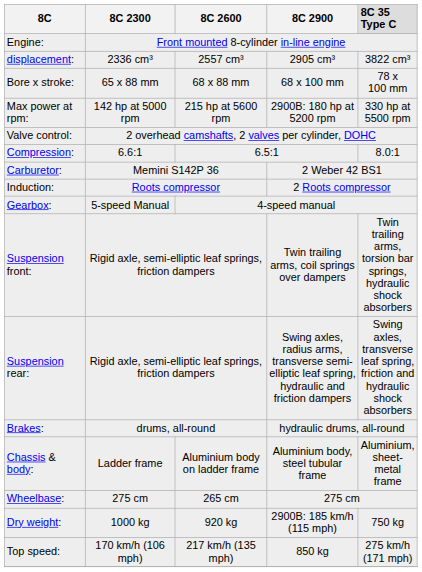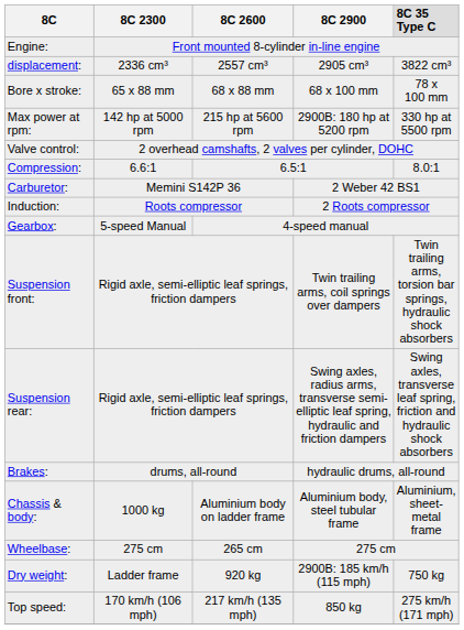 <table class="prettytable">
 <tr ---- bgcolor="#DDDDDD">
 <th width="20%">8C</th>
 <th width="25%">8C 2300</th>
 <th width="25%">8C 2600</th>
 <th width="25%">8C 2900</th>
 <td><strong>8C 35 Type C</strong></td>
 </tr>
 <tr ---- bgcolor="#EEEEEE">
 <td>Engine: </td>
 <td colspan="4" align="center"><a href='#'>Front mounted</a> 8-cylinder <a href='#'>in-line engine</a></td>
 </tr>
 <tr ---- bgcolor="#EEEEEE">
 <td><a href='#'>displacement</a>: </td>
 <td align="center">2336 cm³</td>
 <td align="center">2557 cm³</td>
 <td align="center">2905 cm³</td>
 <td align="center">3822 cm³</td>
 </tr>
 <tr ---- bgcolor="#EEEEEE">
 <td>Bore x stroke: </td>
 <td align="center">65 x 88 mm</td>
 <td align="center">68 x 88 mm</td>
 <td align="center">68 x 100 mm</td>
 <td align="center">78 x 100 mm</td>
 </tr>
 <tr ---- bgcolor="#EEEEEE">
 <td>Max power at rpm: </td>
 <td align="center">142 hp at 5000 rpm</td>
 <td align="center">215 hp at 5600 rpm</td>
 <td align="center">2900B: 180 hp at 5200 rpm</td>
 <td align="center">330 hp at 5500 rpm</td>
 </tr>
 <tr ---- bgcolor="#EEEEEE">
 <td>Valve control: </td>
 <td colspan="4" align="center">2 overhead <a href='#'>camshafts</a>, 2 <a href='#'>valves</a> per cylinder, <a href='#'>DOHC</a></td>
 </tr>
 <tr ---- bgcolor="#EEEEEE">
 <td><a href='#'>Compression</a>: </td>
 <td align="center">6.6:1</td>
 <td colspan="2" align="center">6.5:1</td>
 <td align="center">8.0:1</td>
 </tr>
 <tr ---- bgcolor="#EEEEEE">
 <td><a href='#'>Carburetor</a>: </td>
 <td colspan="2" align="center">Memini S142P 36</td>
 <td colspan="2" align="center">2 Weber 42 BS1</td>
 </tr>
 <tr ---- bgcolor="#EEEEEE">
 <td>Induction: </td>
 <td colspan="2" align="center"><a href='#'>Roots compressor</a></td>
 <td colspan="2" align="center">2 <a href='#'>Roots compressor</a></td>
 </tr>
 <tr ---- bgcolor="#EEEEEE">
 <td><a href='#'>Gearbox</a>: </td>
 <td align="center">5-speed Manual</td>
 <td colspan="3" align="center">4-speed manual</td>
 </tr>
 <tr ---- bgcolor="#EEEEEE">
 <td><a href='#'>Suspension</a> front: </td>
 <td colspan="2" align="center">Rigid axle, semi-elliptic leaf springs, friction dampers</td>
 <td align="center">Twin trailing arms, coil springs over dampers</td>
 <td align="center">Twin trailing arms, torsion bar springs, hydraulic shock absorbers</td>
 </tr>
 <tr ---- bgcolor="#EEEEEE">
 <td><a href='#'>Suspension</a> rear: </td>
 <td colspan="2" align="center">Rigid axle, semi-elliptic leaf springs, friction dampers</td>
 <td align="center">Swing axles, radius arms, transverse semi-elliptic leaf spring, hydraulic and friction dampers</td>
 <td align="center">Swing axles, transverse leaf spring, friction and hydraulic shock absorbers</td>
 </tr>
 <tr ---- bgcolor="#EEEEEE">
 <td><a href='#'>Brakes</a>: </td>
 <td colspan="2" align="center">drums, all-round</td>
 <td colspan="2" align="center">hydraulic drums, all-round</td>
 </tr>
 <tr ---- bgcolor="#EEEEEE">
 <td><a href='#'>Chassis</a> & <a href='#'>body</a>: </td>
-<td align="center">Ladder frame</td>
+<td align="center">1000 kg</td>
 <td align="center">Aluminium body on ladder frame</td>
 <td align="center">Aluminium body, steel tubular frame</td>
 <td align="center">Aluminium,	sheet-metal frame</td>
 </tr>
 <tr ---- bgcolor="#EEEEEE">
 <td><a href='#'>Wheelbase</a>: </td>
 <td align="center">275 cm</td>
 <td align="center">265 cm</td>
 <td colspan="2" align="center">275 cm</td>
 </tr>
 <tr ---- bgcolor="#EEEEEE">
 <td><a href='#'>Dry weight</a>: </td>
-<td align="center">1000 kg</td>
+<td align="center">Ladder frame</td>
 <td align="center">920 kg</td>
 <td align="center">2900B: 185 km/h (115 mph)</td>
 <td align="center">750 kg</td>
 </tr>
 <tr ---- bgcolor="#EEEEEE">
 <td>Top speed: </td>
 <td align="center">170 km/h (106 mph)</td>
 <td align="center">217 km/h (135 mph)</td>
 <td align="center">850 kg</td>
 <td align="center">275 km/h (171 mph)</td>
 </tr>
 <tr ---- bgcolor="#EEEEEE">
 </tr>
 </table>
